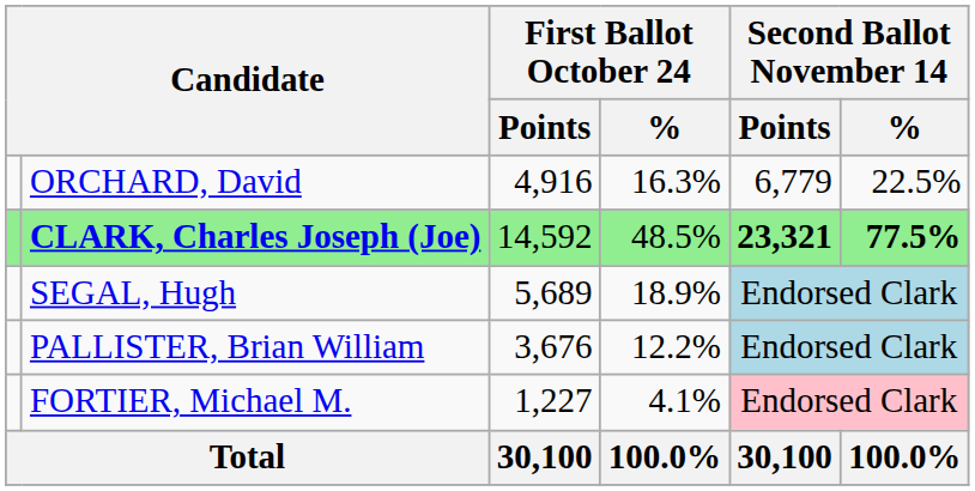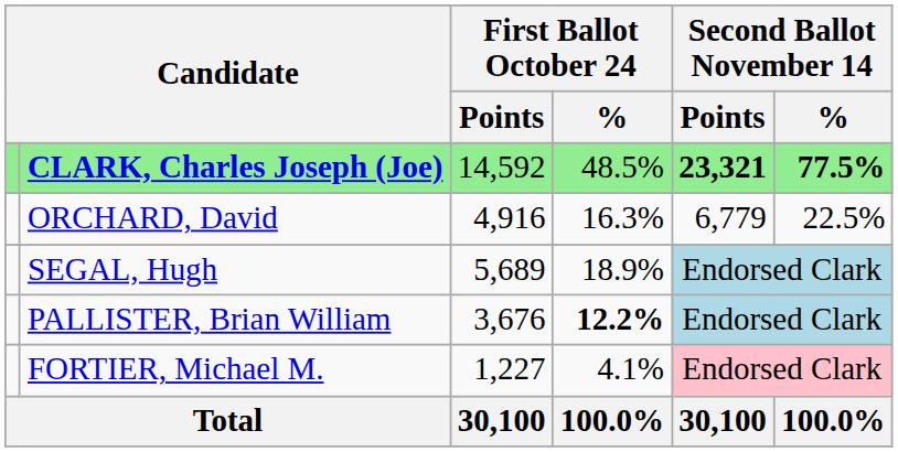 <table class="wikitable">
 <tr>
 <th rowspan="2" colspan="2">Candidate</th>
 <th colspan="2">First Ballot<br>October 24</th>
 <th colspan="2">Second Ballot<br>November 14</th>
 </tr>
 <tr>
 <th>Points</th>
 <th>%</th>
 <th>Points</th>
 <th>%</th>
 </tr>
+<tr style="background:lightgreen;">
+<td></td>
+<td><strong><a href='#'>CLARK, Charles Joseph (Joe)</a></strong></td>
+<td align="right">14,592</td>
+<td align="right">48.5%</td>
+<td align="right"><strong>23,321</strong></td>
+<td align="right"><strong>77.5%</strong></td>
+</tr>
 <tr>
 <td></td>
 <td><a href='#'>ORCHARD, David</a></td>
 <td align="right">4,916</td>
 <td align="right">16.3%</td>
 <td align="right">6,779</td>
 <td align="right">22.5%</td>
-</tr>
-<tr style="background:lightgreen;">
-<td></td>
-<td><strong><a href='#'>CLARK, Charles Joseph (Joe)</a></strong></td>
-<td align="right">14,592</td>
-<td align="right">48.5%</td>
-<td align="right"><strong>23,321</strong></td>
-<td align="right"><strong>77.5%</strong></td>
 </tr>
 <tr>
 <td></td>
 <td><a href='#'>SEGAL, Hugh</a></td>
 <td align="right">5,689</td>
 <td align="right">18.9%</td>
 <td style="text-align:center; background:lightblue;" colspan="2">Endorsed Clark</td>
 </tr>
 <tr>
 <td></td>
 <td><a href='#'>PALLISTER, Brian William</a></td>
 <td align="right">3,676</td>
-<td align="right">12.2%</td>
+<td align="right"><strong>12.2%</strong></td>
 <td style="text-align:center; background:lightblue;" colspan="2">Endorsed Clark</td>
 </tr>
 <tr>
 <td></td>
 <td><a href='#'>FORTIER, Michael M.</a></td>
 <td align="right">1,227</td>
 <td align="right">4.1%</td>
 <td style="text-align:center; background:pink;" colspan="2">Endorsed Clark</td>
 </tr>
 <tr>
 <th colspan="2">Total</th>
 <th align="right">30,100</th>
 <th align="right">100.0%</th>
 <th align="right">30,100</th>
 <th align="right">100.0%</th>
 </tr>
 </table>
